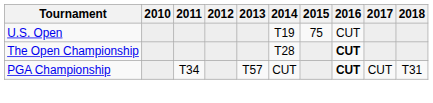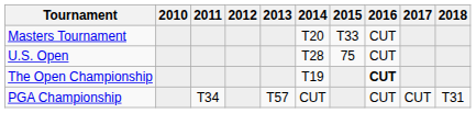 <table class="wikitable" style="font-size:95%;text-align:center;">
 <tr>
 <th>Tournament</th>
 <th>2010</th>
 <th>2011</th>
 <th>2012</th>
 <th>2013</th>
 <th>2014</th>
 <th>2015</th>
 <th>2016</th>
 <th>2017</th>
 <th>2018</th>
 </tr>
 <tr>
+<td align=left><a href='#'>Masters Tournament</a></td>
+<td style="background:#eeeeee;"></td>
+<td style="background:#eeeeee;"></td>
+<td style="background:#eeeeee;"></td>
+<td style="background:#eeeeee;"></td>
+<td>T20</td>
+<td>T33</td>
+<td>CUT</td>
+<td style="background:#eeeeee;"></td>
+<td style="background:#eeeeee;"></td>
+</tr>
+<tr>
 <td align=left><a href='#'>U.S. Open</a></td>
 <td style="background:#eeeeee;"></td>
 <td style="background:#eeeeee;"></td>
 <td style="background:#eeeeee;"></td>
 <td style="background:#eeeeee;"></td>
-<td>T19</td>
+<td>T28</td>
 <td>75</td>
 <td>CUT</td>
 <td style="background:#eeeeee;"></td>
 <td style="background:#eeeeee;"></td>
 </tr>
 <tr>
 <td align=left><a href='#'>The Open Championship</a></td>
 <td style="background:#eeeeee;"></td>
 <td style="background:#eeeeee;"></td>
 <td style="background:#eeeeee;"></td>
 <td style="background:#eeeeee;"></td>
-<td>T28</td>
+<td>T19</td>
 <td style="background:#eeeeee;"></td>
 <td><strong>CUT</strong></td>
 <td style="background:#eeeeee;"></td>
 <td style="background:#eeeeee;"></td>
 </tr>
 <tr>
 <td align=left><a href='#'>PGA Championship</a></td>
 <td style="background:#eeeeee;"></td>
 <td>T34</td>
 <td style="background:#eeeeee;"></td>
 <td>T57</td>
 <td>CUT</td>
 <td style="background:#eeeeee;"></td>
-<td><strong>CUT</strong></td>
+<td>CUT</td>
 <td>CUT</td>
 <td>T31</td>
 </tr>
 </table>
